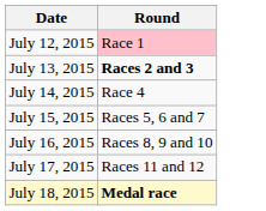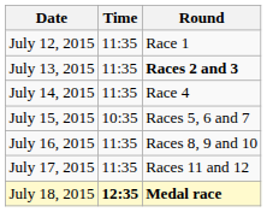 <table class="wikitable">
 <tr>
 <th>Date</th>
+<th>Time</th>
 <th>Round</th>
 </tr>
 <tr>
 <td>July 12, 2015</td>
-<td style="background: pink;">Race 1</td>
+<td>11:35</td>
+<td>Race 1</td>
 </tr>
 <tr>
 <td>July 13, 2015</td>
+<td>11:35</td>
 <td><strong>Races 2 and 3</strong></td>
 </tr>
 <tr>
 <td>July 14, 2015</td>
+<td>11:35</td>
 <td>Race 4</td>
 </tr>
 <tr>
 <td>July 15, 2015</td>
+<td>10:35</td>
 <td>Races 5, 6 and 7</td>
 </tr>
 <tr>
 <td>July 16, 2015</td>
+<td>11:35</td>
 <td>Races 8, 9 and 10</td>
 </tr>
 <tr>
 <td>July 17, 2015</td>
+<td>11:35</td>
 <td>Races 11 and 12</td>
 </tr>
 <tr style=background:lemonchiffon>
 <td>July 18, 2015</td>
+<td><strong>12:35</strong></td>
 <td><strong>Medal race</strong></td>
 </tr>
 </table>
